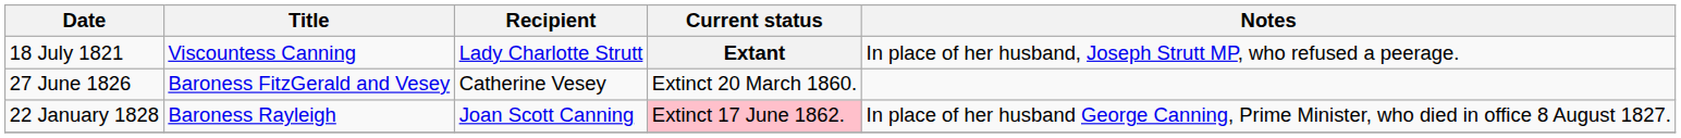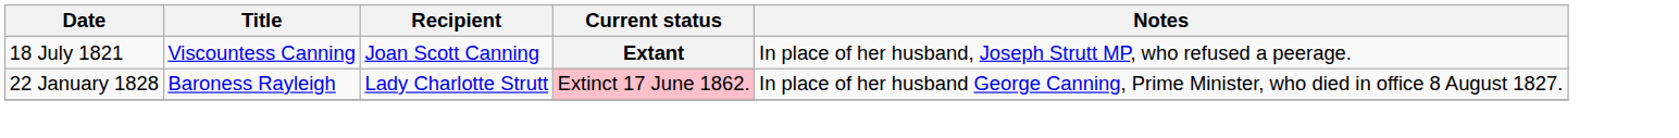 <table class="wikitable">
 <tr>
 <th>Date</th>
 <th>Title</th>
 <th>Recipient</th>
 <th>Current status</th>
 <th>Notes</th>
 </tr>
 <tr>
 <td>18 July 1821</td>
 <td> <a href='#'>Viscountess Canning</a></td>
-<td><a href='#'>Lady Charlotte Strutt</a></td>
+<td><a href='#'>Joan Scott Canning</a></td>
 <th>Extant</th>
 <td>In place of her husband, <a href='#'>Joseph Strutt MP</a>, who refused a peerage.</td>
 </tr>
 <tr>
-<td>27 June 1826</td>
-<td> <a href='#'>Baroness FitzGerald and Vesey</a></td>
-<td>Catherine Vesey</td>
-<td>Extinct 20 March 1860.</td>
-<td></td>
-</tr>
-<tr>
 <td>22 January 1828</td>
 <td> <a href='#'>Baroness Rayleigh</a></td>
-<td><a href='#'>Joan Scott Canning</a></td>
+<td><a href='#'>Lady Charlotte Strutt</a></td>
 <td style="background: pink;">Extinct 17 June 1862.</td>
 <td>In place of her husband <a href='#'>George Canning</a>, Prime Minister, who died in office 8 August 1827.</td>
 </tr>
 <tr>
 </tr>
 </table>
